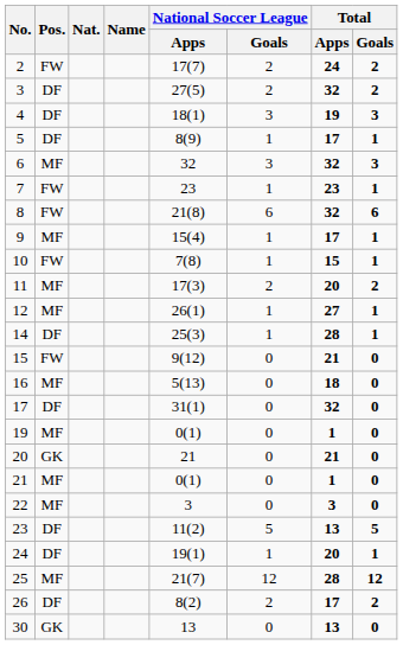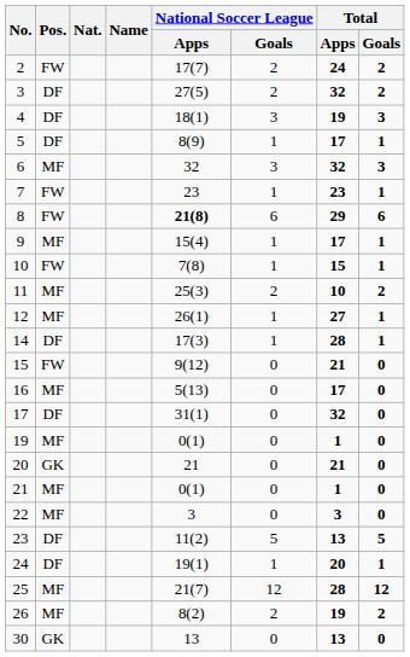 <table class="wikitable sortable" style="text-align:center">
 <tr>
 <th rowspan="2">No.</th>
 <th rowspan="2">Pos.</th>
 <th rowspan="2">Nat.</th>
 <th rowspan="2">Name</th>
 <th colspan="2"><a href='#'>National Soccer League</a></th>
 <th colspan="2">Total</th>
 </tr>
 <tr>
 <th>Apps</th>
 <th>Goals</th>
 <th>Apps</th>
 <th>Goals</th>
 </tr>
 <tr>
 <td>2</td>
 <td>FW</td>
 <td></td>
 <td align=left></td>
 <td>17(7)</td>
 <td>2</td>
 <td><strong>24</strong></td>
 <td><strong>2</strong></td>
 </tr>
 <tr>
 <td>3</td>
 <td>DF</td>
 <td></td>
 <td align=left></td>
 <td>27(5)</td>
 <td>2</td>
 <td><strong>32</strong></td>
 <td><strong>2</strong></td>
 </tr>
 <tr>
 <td>4</td>
 <td>DF</td>
 <td></td>
 <td align=left></td>
 <td>18(1)</td>
 <td>3</td>
 <td><strong>19</strong></td>
 <td><strong>3</strong></td>
 </tr>
 <tr>
 <td>5</td>
 <td>DF</td>
 <td></td>
 <td align=left></td>
 <td>8(9)</td>
 <td>1</td>
 <td><strong>17</strong></td>
 <td><strong>1</strong></td>
 </tr>
 <tr>
 <td>6</td>
 <td>MF</td>
 <td></td>
 <td align=left></td>
 <td>32</td>
 <td>3</td>
 <td><strong>32</strong></td>
 <td><strong>3</strong></td>
 </tr>
 <tr>
 <td>7</td>
 <td>FW</td>
 <td></td>
 <td align=left></td>
 <td>23</td>
 <td>1</td>
 <td><strong>23</strong></td>
 <td><strong>1</strong></td>
 </tr>
 <tr>
 <td>8</td>
 <td>FW</td>
 <td></td>
 <td align=left></td>
-<td>21(8)</td>
+<td><strong>21(8)</strong></td>
 <td>6</td>
-<td><strong>32</strong></td>
+<td><strong>29</strong></td>
 <td><strong>6</strong></td>
 </tr>
 <tr>
 <td>9</td>
 <td>MF</td>
 <td></td>
 <td align=left></td>
 <td>15(4)</td>
 <td>1</td>
 <td><strong>17</strong></td>
 <td><strong>1</strong></td>
 </tr>
 <tr>
 <td>10</td>
 <td>FW</td>
 <td></td>
 <td align=left></td>
 <td>7(8)</td>
 <td>1</td>
 <td><strong>15</strong></td>
 <td><strong>1</strong></td>
 </tr>
 <tr>
 <td>11</td>
 <td>MF</td>
 <td></td>
 <td align=left></td>
-<td>17(3)</td>
+<td>25(3)</td>
 <td>2</td>
-<td><strong>20</strong></td>
+<td><strong>10</strong></td>
 <td><strong>2</strong></td>
 </tr>
 <tr>
 <td>12</td>
 <td>MF</td>
 <td></td>
 <td align=left></td>
 <td>26(1)</td>
 <td>1</td>
 <td><strong>27</strong></td>
 <td><strong>1</strong></td>
 </tr>
 <tr>
 <td>14</td>
 <td>DF</td>
 <td></td>
 <td align=left></td>
-<td>25(3)</td>
+<td>17(3)</td>
 <td>1</td>
 <td><strong>28</strong></td>
 <td><strong>1</strong></td>
 </tr>
 <tr>
 <td>15</td>
 <td>FW</td>
 <td></td>
 <td align=left></td>
 <td>9(12)</td>
 <td>0</td>
 <td><strong>21</strong></td>
 <td><strong>0</strong></td>
 </tr>
 <tr>
 <td>16</td>
 <td>MF</td>
 <td></td>
 <td align=left></td>
 <td>5(13)</td>
 <td>0</td>
-<td><strong>18</strong></td>
+<td><strong>17</strong></td>
 <td><strong>0</strong></td>
 </tr>
 <tr>
 <td>17</td>
 <td>DF</td>
 <td></td>
 <td align=left></td>
 <td>31(1)</td>
 <td>0</td>
 <td><strong>32</strong></td>
 <td><strong>0</strong></td>
 </tr>
 <tr>
 <td>19</td>
 <td>MF</td>
 <td></td>
 <td align=left></td>
 <td>0(1)</td>
 <td>0</td>
 <td><strong>1</strong></td>
 <td><strong>0</strong></td>
 </tr>
 <tr>
 <td>20</td>
 <td>GK</td>
 <td></td>
 <td align=left></td>
 <td>21</td>
 <td>0</td>
 <td><strong>21</strong></td>
 <td><strong>0</strong></td>
 </tr>
 <tr>
 <td>21</td>
 <td>MF</td>
 <td></td>
 <td align=left></td>
 <td>0(1)</td>
 <td>0</td>
 <td><strong>1</strong></td>
 <td><strong>0</strong></td>
 </tr>
 <tr>
 <td>22</td>
 <td>MF</td>
 <td></td>
 <td align=left></td>
 <td>3</td>
 <td>0</td>
 <td><strong>3</strong></td>
 <td><strong>0</strong></td>
 </tr>
 <tr>
 <td>23</td>
 <td>DF</td>
 <td></td>
 <td align=left></td>
 <td>11(2)</td>
 <td>5</td>
 <td><strong>13</strong></td>
 <td><strong>5</strong></td>
 </tr>
 <tr>
 <td>24</td>
 <td>DF</td>
 <td></td>
 <td align=left></td>
 <td>19(1)</td>
 <td>1</td>
 <td><strong>20</strong></td>
 <td><strong>1</strong></td>
 </tr>
 <tr>
 <td>25</td>
 <td>MF</td>
 <td></td>
 <td align=left></td>
 <td>21(7)</td>
 <td>12</td>
 <td><strong>28</strong></td>
 <td><strong>12</strong></td>
 </tr>
 <tr>
 <td>26</td>
-<td>DF</td>
+<td>MF</td>
 <td></td>
 <td align=left></td>
 <td>8(2)</td>
 <td>2</td>
-<td><strong>17</strong></td>
+<td><strong>19</strong></td>
 <td><strong>2</strong></td>
 </tr>
 <tr>
 <td>30</td>
 <td>GK</td>
 <td></td>
 <td align=left></td>
 <td>13</td>
 <td>0</td>
 <td><strong>13</strong></td>
 <td><strong>0</strong></td>
 </tr>
 </table>
